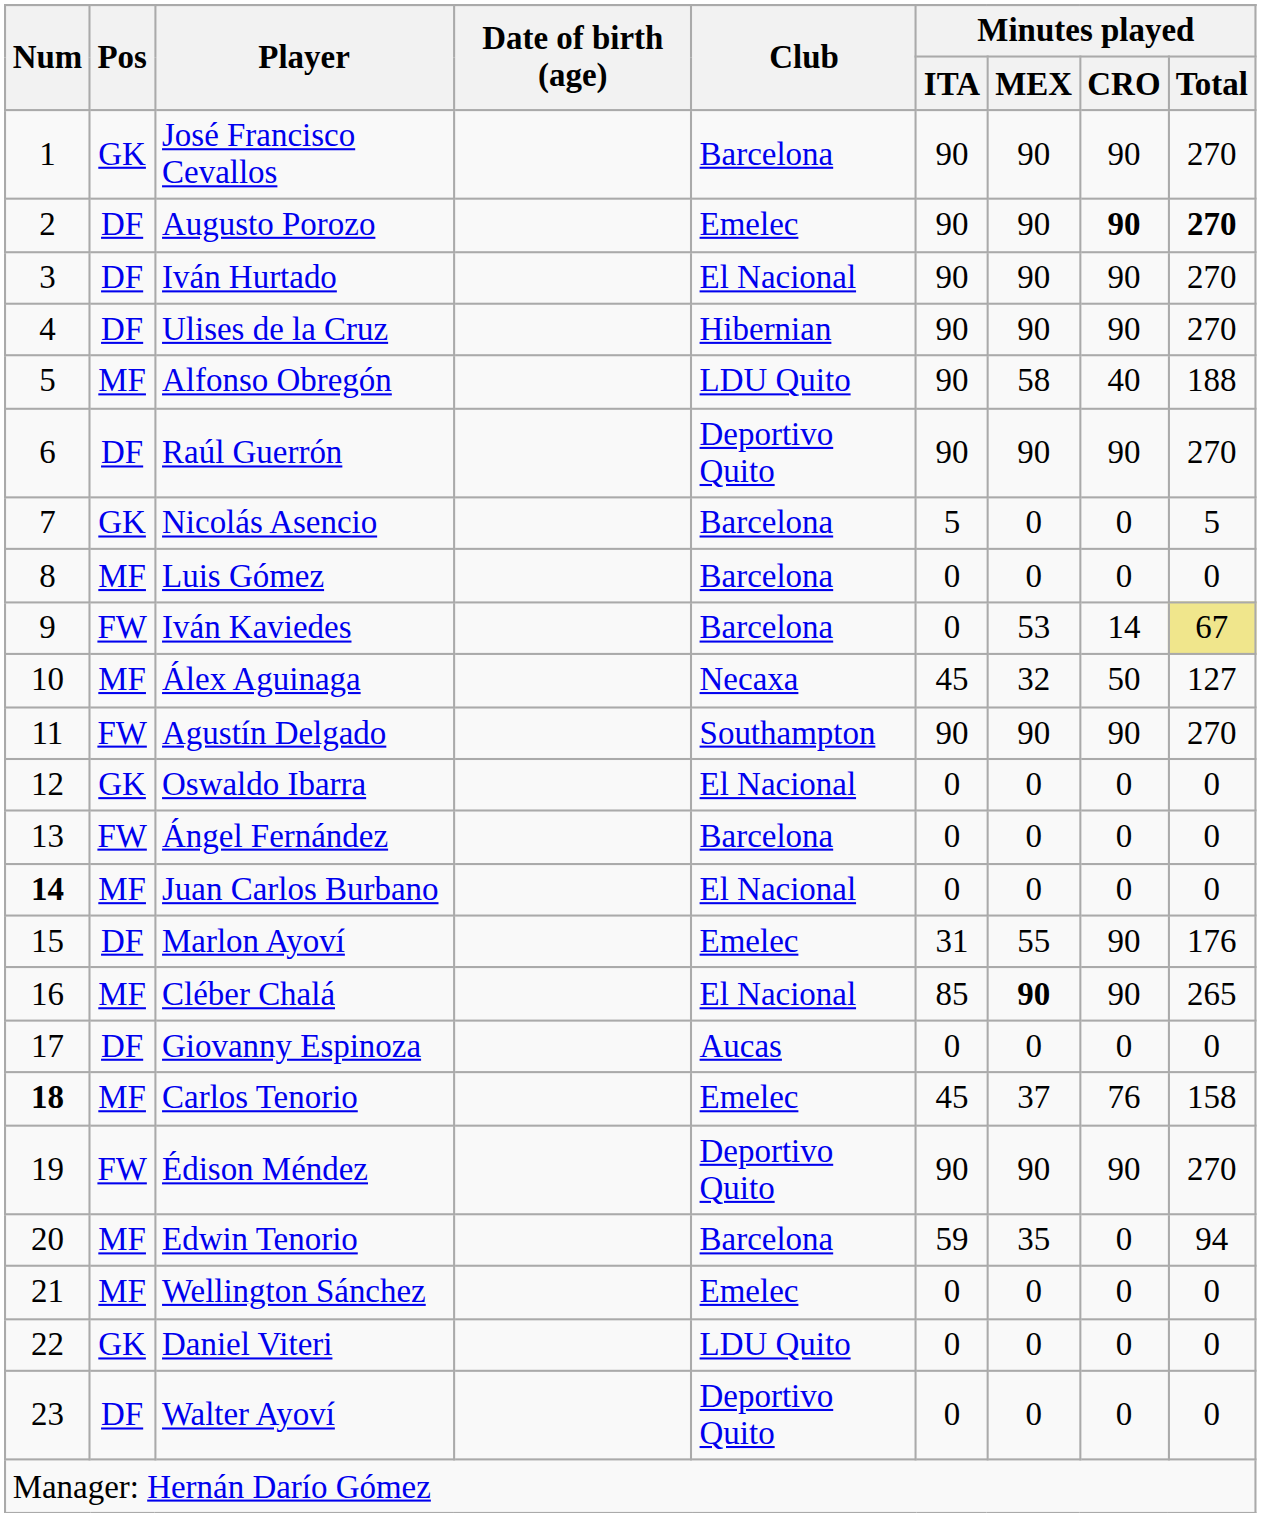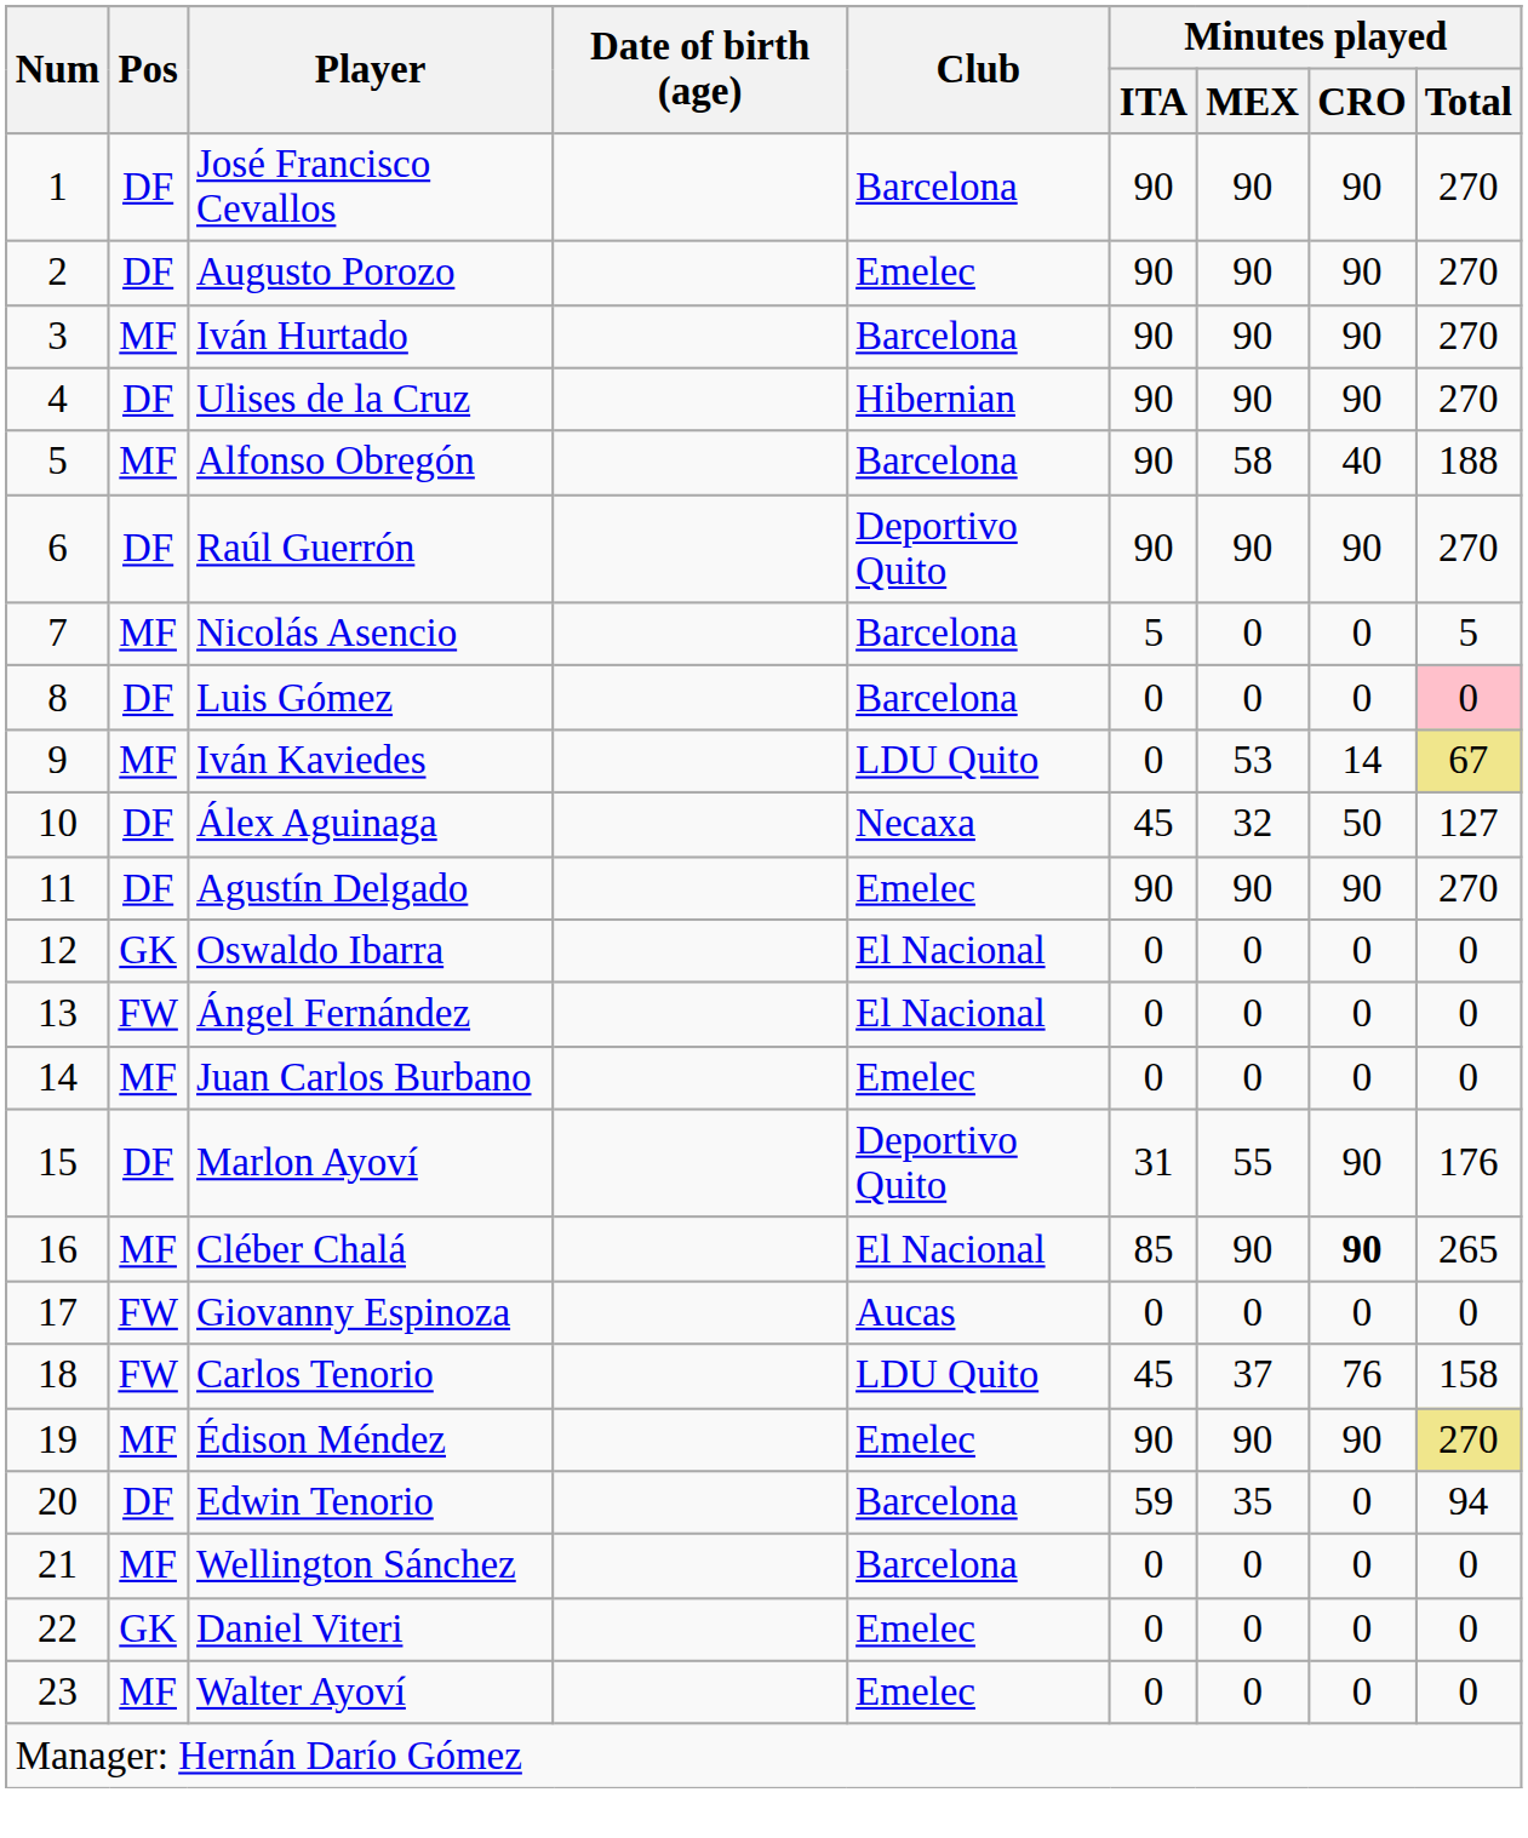 <table class="wikitable" style="text-align:center">
 <tr>
 </tr>
 <tr>
 <th rowspan=2>Num</th>
 <th rowspan=2>Pos</th>
 <th rowspan=2>Player</th>
 <th rowspan=2>Date of birth (age)</th>
 <th rowspan=2>Club</th>
 <th colspan=4>Minutes played</th>
 </tr>
 <tr>
 <th>ITA</th>
 <th>MEX</th>
 <th>CRO</th>
 <th>Total</th>
 </tr>
 <tr>
 <td>1</td>
-<td><a href='#'>GK</a></td>
+<td><a href='#'>DF</a></td>
 <td align=left><a href='#'>José Francisco Cevallos</a></td>
 <td align=left></td>
 <td align=left> <a href='#'>Barcelona</a></td>
 <td>90</td>
 <td>90</td>
 <td>90</td>
 <td>270</td>
 </tr>
 <tr>
 <td>2</td>
 <td><a href='#'>DF</a></td>
 <td align=left><a href='#'>Augusto Porozo</a></td>
 <td align=left></td>
 <td align=left> <a href='#'>Emelec</a></td>
 <td>90</td>
 <td>90</td>
-<td><strong>90</strong></td>
-<td><strong>270</strong></td>
+<td>90</td>
+<td>270</td>
 </tr>
 <tr>
 <td>3</td>
-<td><a href='#'>DF</a></td>
+<td><a href='#'>MF</a></td>
 <td align=left><a href='#'>Iván Hurtado</a></td>
 <td align=left></td>
-<td align=left> <a href='#'>El Nacional</a></td>
+<td align=left> <a href='#'>Barcelona</a></td>
 <td>90</td>
 <td>90</td>
 <td>90</td>
 <td>270</td>
 </tr>
 <tr>
 <td>4</td>
 <td><a href='#'>DF</a></td>
 <td align=left><a href='#'>Ulises de la Cruz</a></td>
 <td align=left></td>
 <td align=left> <a href='#'>Hibernian</a></td>
 <td>90</td>
 <td>90</td>
 <td>90</td>
 <td>270</td>
 </tr>
 <tr>
 <td>5</td>
 <td><a href='#'>MF</a></td>
 <td align=left><a href='#'>Alfonso Obregón</a></td>
 <td align=left></td>
-<td align=left> <a href='#'>LDU Quito</a></td>
+<td align=left> <a href='#'>Barcelona</a></td>
 <td>90</td>
 <td>58</td>
 <td>40</td>
 <td>188</td>
 </tr>
 <tr>
 <td>6</td>
 <td><a href='#'>DF</a></td>
 <td align=left><a href='#'>Raúl Guerrón</a></td>
 <td align=left></td>
 <td align=left> <a href='#'>Deportivo Quito</a></td>
 <td>90</td>
 <td>90</td>
 <td>90</td>
 <td>270</td>
 </tr>
 <tr>
 <td>7</td>
-<td><a href='#'>GK</a></td>
+<td><a href='#'>MF</a></td>
 <td align=left><a href='#'>Nicolás Asencio</a></td>
 <td align=left></td>
 <td align=left> <a href='#'>Barcelona</a></td>
 <td>5</td>
 <td>0</td>
 <td>0</td>
 <td>5</td>
 </tr>
 <tr>
 <td>8</td>
-<td><a href='#'>MF</a></td>
+<td><a href='#'>DF</a></td>
 <td align=left><a href='#'>Luis Gómez</a></td>
 <td align=left></td>
 <td align=left> <a href='#'>Barcelona</a></td>
 <td>0</td>
 <td>0</td>
 <td>0</td>
-<td>0</td>
+<td style="background: pink;">0</td>
 </tr>
 <tr>
 <td>9</td>
-<td><a href='#'>FW</a></td>
+<td><a href='#'>MF</a></td>
 <td align=left><a href='#'>Iván Kaviedes</a></td>
 <td align=left></td>
-<td align=left> <a href='#'>Barcelona</a></td>
+<td align=left> <a href='#'>LDU Quito</a></td>
 <td>0</td>
 <td>53</td>
 <td>14</td>
 <td style="background: khaki;">67</td>
 </tr>
 <tr>
 <td>10</td>
-<td><a href='#'>MF</a></td>
+<td><a href='#'>DF</a></td>
 <td align=left><a href='#'>Álex Aguinaga</a></td>
 <td align=left></td>
 <td align=left> <a href='#'>Necaxa</a></td>
 <td>45</td>
 <td>32</td>
 <td>50</td>
 <td>127</td>
 </tr>
 <tr>
 <td>11</td>
-<td><a href='#'>FW</a></td>
+<td><a href='#'>DF</a></td>
 <td align=left><a href='#'>Agustín Delgado</a></td>
 <td align=left></td>
-<td align=left> <a href='#'>Southampton</a></td>
+<td align=left> <a href='#'>Emelec</a></td>
 <td>90</td>
 <td>90</td>
 <td>90</td>
 <td>270</td>
 </tr>
 <tr>
 <td>12</td>
 <td><a href='#'>GK</a></td>
 <td align=left><a href='#'>Oswaldo Ibarra</a></td>
 <td align=left></td>
 <td align=left> <a href='#'>El Nacional</a></td>
 <td>0</td>
 <td>0</td>
 <td>0</td>
 <td>0</td>
 </tr>
 <tr>
 <td>13</td>
 <td><a href='#'>FW</a></td>
 <td align=left><a href='#'>Ángel Fernández</a></td>
 <td align=left></td>
-<td align=left> <a href='#'>Barcelona</a></td>
+<td align=left> <a href='#'>El Nacional</a></td>
 <td>0</td>
 <td>0</td>
 <td>0</td>
 <td>0</td>
 </tr>
 <tr>
-<td><strong>14</strong></td>
+<td>14</td>
 <td><a href='#'>MF</a></td>
 <td align=left><a href='#'>Juan Carlos Burbano</a></td>
 <td align=left></td>
-<td align=left> <a href='#'>El Nacional</a></td>
+<td align=left> <a href='#'>Emelec</a></td>
 <td>0</td>
 <td>0</td>
 <td>0</td>
 <td>0</td>
 </tr>
 <tr>
 <td>15</td>
 <td><a href='#'>DF</a></td>
 <td align=left><a href='#'>Marlon Ayoví</a></td>
 <td align=left></td>
-<td align=left> <a href='#'>Emelec</a></td>
+<td align=left> <a href='#'>Deportivo Quito</a></td>
 <td>31</td>
 <td>55</td>
 <td>90</td>
 <td>176</td>
 </tr>
 <tr>
 <td>16</td>
 <td><a href='#'>MF</a></td>
 <td align=left><a href='#'>Cléber Chalá</a></td>
 <td align=left></td>
 <td align=left> <a href='#'>El Nacional</a></td>
 <td>85</td>
+<td>90</td>
 <td><strong>90</strong></td>
-<td>90</td>
 <td>265</td>
 </tr>
 <tr>
 <td>17</td>
-<td><a href='#'>DF</a></td>
+<td><a href='#'>FW</a></td>
 <td align=left><a href='#'>Giovanny Espinoza</a></td>
 <td align=left></td>
 <td align=left> <a href='#'>Aucas</a></td>
 <td>0</td>
 <td>0</td>
 <td>0</td>
 <td>0</td>
 </tr>
 <tr>
-<td><strong>18</strong></td>
-<td><a href='#'>MF</a></td>
+<td>18</td>
+<td><a href='#'>FW</a></td>
 <td align=left><a href='#'>Carlos Tenorio</a></td>
 <td align=left></td>
-<td align=left> <a href='#'>Emelec</a></td>
+<td align=left> <a href='#'>LDU Quito</a></td>
 <td>45</td>
 <td>37</td>
 <td>76</td>
 <td>158</td>
 </tr>
 <tr>
 <td>19</td>
-<td><a href='#'>FW</a></td>
+<td><a href='#'>MF</a></td>
 <td align=left><a href='#'>Édison Méndez</a></td>
 <td align=left></td>
-<td align=left> <a href='#'>Deportivo Quito</a></td>
+<td align=left> <a href='#'>Emelec</a></td>
 <td>90</td>
 <td>90</td>
 <td>90</td>
-<td>270</td>
+<td style="background: khaki;">270</td>
 </tr>
 <tr>
 <td>20</td>
-<td><a href='#'>MF</a></td>
+<td><a href='#'>DF</a></td>
 <td align=left><a href='#'>Edwin Tenorio</a></td>
 <td align=left></td>
 <td align=left> <a href='#'>Barcelona</a></td>
 <td>59</td>
 <td>35</td>
 <td>0</td>
 <td>94</td>
 </tr>
 <tr>
 <td>21</td>
 <td><a href='#'>MF</a></td>
 <td align=left><a href='#'>Wellington Sánchez</a></td>
 <td align=left></td>
-<td align=left> <a href='#'>Emelec</a></td>
+<td align=left> <a href='#'>Barcelona</a></td>
 <td>0</td>
 <td>0</td>
 <td>0</td>
 <td>0</td>
 </tr>
 <tr>
 <td>22</td>
 <td><a href='#'>GK</a></td>
 <td align=left><a href='#'>Daniel Viteri</a></td>
 <td align=left></td>
-<td align=left> <a href='#'>LDU Quito</a></td>
+<td align=left> <a href='#'>Emelec</a></td>
 <td>0</td>
 <td>0</td>
 <td>0</td>
 <td>0</td>
 </tr>
 <tr>
 <td>23</td>
-<td><a href='#'>DF</a></td>
+<td><a href='#'>MF</a></td>
 <td align=left><a href='#'>Walter Ayoví</a></td>
 <td align=left></td>
-<td align=left> <a href='#'>Deportivo Quito</a></td>
+<td align=left> <a href='#'>Emelec</a></td>
 <td>0</td>
 <td>0</td>
 <td>0</td>
 <td>0</td>
 </tr>
 <tr>
 <td colspan="9" style="text-align:left;">Manager:  <a href='#'>Hernán Darío Gómez</a></td>
 </tr>
 </table>
